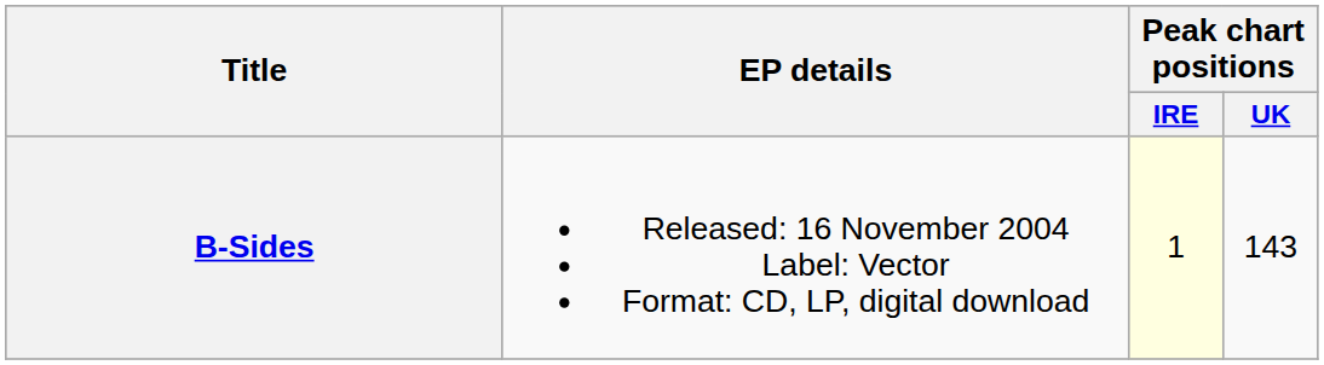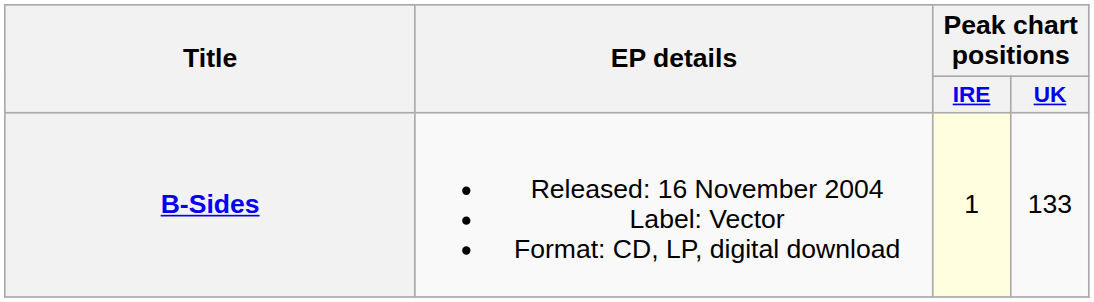 <table class="wikitable plainrowheaders" style="text-align:center;" border="1">
 <tr>
 <th scope="col" rowspan="2" style="width:15em;">Title</th>
 <th scope="col" rowspan="2" style="width:19em;">EP details</th>
 <th scope="col" colspan="2">Peak chart positions</th>
 </tr>
 <tr>
 <th scope="col" style="width:3em;font-size:85%;"><a href='#'>IRE</a><br></th>
 <th scope="col" style="width:3em;font-size:85%;"><a href='#'>UK</a><br></th>
 </tr>
 <tr>
 <th scope="row"><em><a href='#'></em>B-Sides<em></a></em></th>
 <td><br><ul><li>Released: 16 November 2004</li><li>Label: Vector</li><li>Format: CD, LP, digital download</li></ul></td>
 <td style="background: lightyellow;">1</td>
-<td>143</td>
+<td>133</td>
 </tr>
 </table>
